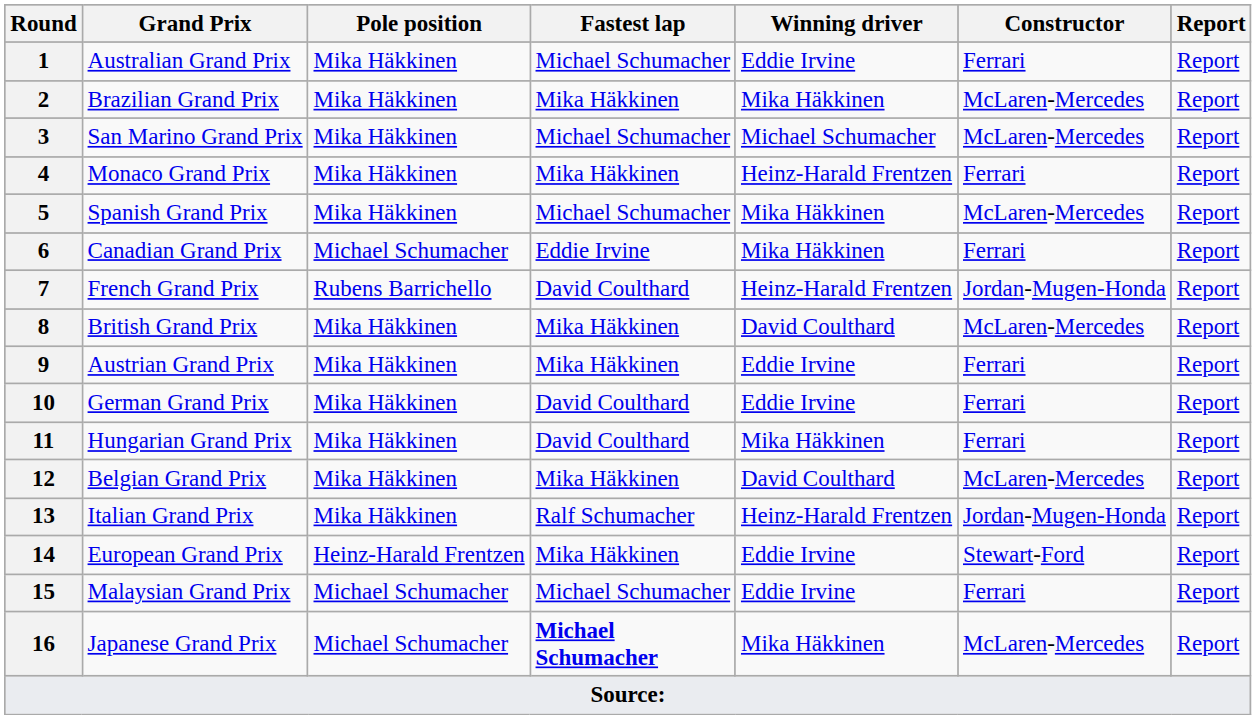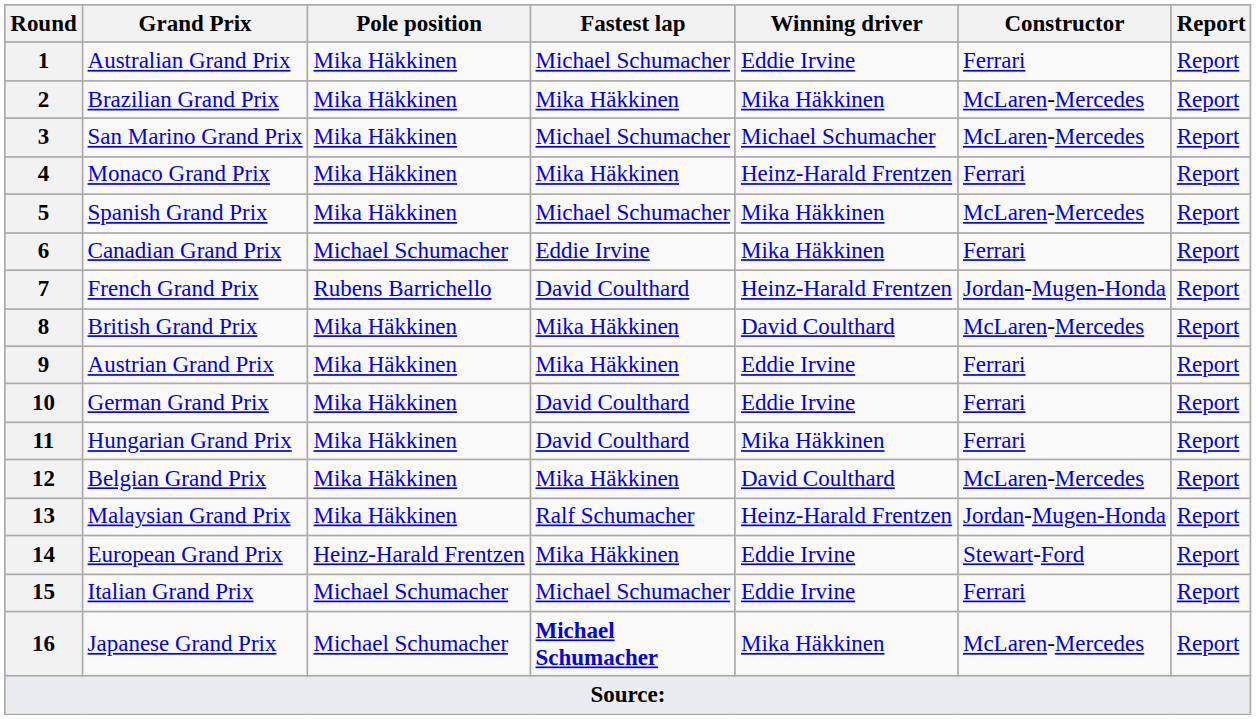 <table class="wikitable sortable" style="font-size: 85%">
 <tr>
 <th>Round</th>
 <th>Grand Prix</th>
 <th>Pole position</th>
 <th>Fastest lap</th>
 <th>Winning driver</th>
 <th>Constructor</th>
 <th>Report</th>
 </tr>
 <tr>
 <th>1</th>
 <td> <a href='#'>Australian Grand Prix</a></td>
 <td> <a href='#'>Mika Häkkinen</a></td>
 <td nowrap> <a href='#'>Michael Schumacher</a></td>
 <td> <a href='#'>Eddie Irvine</a></td>
 <td> <a href='#'>Ferrari</a></td>
 <td><a href='#'>Report</a></td>
 </tr>
 <tr>
 <th>2</th>
 <td> <a href='#'>Brazilian Grand Prix</a></td>
 <td> <a href='#'>Mika Häkkinen</a></td>
 <td> <a href='#'>Mika Häkkinen</a></td>
 <td> <a href='#'>Mika Häkkinen</a></td>
 <td> <a href='#'>McLaren</a>-<a href='#'>Mercedes</a></td>
 <td><a href='#'>Report</a></td>
 </tr>
 <tr>
 <th>3</th>
 <td nowrap> <a href='#'>San Marino Grand Prix</a></td>
 <td> <a href='#'>Mika Häkkinen</a></td>
 <td> <a href='#'>Michael Schumacher</a></td>
 <td> <a href='#'>Michael Schumacher</a></td>
 <td> <a href='#'>McLaren</a>-<a href='#'>Mercedes</a></td>
 <td><a href='#'>Report</a></td>
 </tr>
 <tr>
 <th>4</th>
 <td> <a href='#'>Monaco Grand Prix</a></td>
 <td> <a href='#'>Mika Häkkinen</a></td>
 <td> <a href='#'>Mika Häkkinen</a></td>
 <td nowrap> <a href='#'>Heinz-Harald Frentzen</a></td>
 <td> <a href='#'>Ferrari</a></td>
 <td><a href='#'>Report</a></td>
 </tr>
 <tr>
 <th>5</th>
 <td> <a href='#'>Spanish Grand Prix</a></td>
 <td> <a href='#'>Mika Häkkinen</a></td>
 <td> <a href='#'>Michael Schumacher</a></td>
 <td> <a href='#'>Mika Häkkinen</a></td>
 <td> <a href='#'>McLaren</a>-<a href='#'>Mercedes</a></td>
 <td><a href='#'>Report</a></td>
 </tr>
 <tr>
 <th>6</th>
 <td> <a href='#'>Canadian Grand Prix</a></td>
 <td> <a href='#'>Michael Schumacher</a></td>
 <td> <a href='#'>Eddie Irvine</a></td>
 <td> <a href='#'>Mika Häkkinen</a></td>
 <td> <a href='#'>Ferrari</a></td>
 <td><a href='#'>Report</a></td>
 </tr>
 <tr>
 <th>7</th>
 <td> <a href='#'>French Grand Prix</a></td>
 <td> <a href='#'>Rubens Barrichello</a></td>
 <td> <a href='#'>David Coulthard</a></td>
 <td nowrap> <a href='#'>Heinz-Harald Frentzen</a></td>
 <td nowrap> <a href='#'>Jordan</a>-<a href='#'>Mugen-Honda</a></td>
 <td><a href='#'>Report</a></td>
 </tr>
 <tr>
 <th>8</th>
 <td> <a href='#'>British Grand Prix</a></td>
 <td> <a href='#'>Mika Häkkinen</a></td>
 <td> <a href='#'>Mika Häkkinen</a></td>
 <td> <a href='#'>David Coulthard</a></td>
 <td> <a href='#'>McLaren</a>-<a href='#'>Mercedes</a></td>
 <td><a href='#'>Report</a></td>
 </tr>
 <tr>
 <th>9</th>
 <td> <a href='#'>Austrian Grand Prix</a></td>
 <td> <a href='#'>Mika Häkkinen</a></td>
 <td> <a href='#'>Mika Häkkinen</a></td>
 <td> <a href='#'>Eddie Irvine</a></td>
 <td> <a href='#'>Ferrari</a></td>
 <td><a href='#'>Report</a></td>
 </tr>
 <tr>
 <th>10</th>
 <td> <a href='#'>German Grand Prix</a></td>
 <td> <a href='#'>Mika Häkkinen</a></td>
 <td> <a href='#'>David Coulthard</a></td>
 <td> <a href='#'>Eddie Irvine</a></td>
 <td> <a href='#'>Ferrari</a></td>
 <td><a href='#'>Report</a></td>
 </tr>
 <tr>
 <th>11</th>
 <td> <a href='#'>Hungarian Grand Prix</a></td>
 <td> <a href='#'>Mika Häkkinen</a></td>
 <td> <a href='#'>David Coulthard</a></td>
 <td> <a href='#'>Mika Häkkinen</a></td>
 <td> <a href='#'>Ferrari</a></td>
 <td><a href='#'>Report</a></td>
 </tr>
 <tr>
 <th>12</th>
 <td> <a href='#'>Belgian Grand Prix</a></td>
 <td> <a href='#'>Mika Häkkinen</a></td>
 <td> <a href='#'>Mika Häkkinen</a></td>
 <td> <a href='#'>David Coulthard</a></td>
 <td> <a href='#'>McLaren</a>-<a href='#'>Mercedes</a></td>
 <td><a href='#'>Report</a></td>
 </tr>
 <tr>
 <th>13</th>
-<td> <a href='#'>Italian Grand Prix</a></td>
+<td> <a href='#'>Malaysian Grand Prix</a></td>
 <td> <a href='#'>Mika Häkkinen</a></td>
 <td> <a href='#'>Ralf Schumacher</a></td>
 <td> <a href='#'>Heinz-Harald Frentzen</a></td>
 <td> <a href='#'>Jordan</a>-<a href='#'>Mugen-Honda</a></td>
 <td><a href='#'>Report</a></td>
 </tr>
 <tr>
 <th>14</th>
 <td> <a href='#'>European Grand Prix</a></td>
 <td nowrap> <a href='#'>Heinz-Harald Frentzen</a></td>
 <td> <a href='#'>Mika Häkkinen</a></td>
 <td> <a href='#'>Eddie Irvine</a></td>
 <td> <a href='#'>Stewart</a>-<a href='#'>Ford</a></td>
 <td><a href='#'>Report</a></td>
 </tr>
 <tr>
 <th>15</th>
-<td> <a href='#'>Malaysian Grand Prix</a></td>
+<td> <a href='#'>Italian Grand Prix</a></td>
 <td> <a href='#'>Michael Schumacher</a></td>
 <td> <a href='#'>Michael Schumacher</a></td>
 <td> <a href='#'>Eddie Irvine</a></td>
 <td> <a href='#'>Ferrari</a></td>
 <td><a href='#'>Report</a></td>
 </tr>
 <tr>
 <th>16</th>
 <td> <a href='#'>Japanese Grand Prix</a></td>
 <td> <a href='#'>Michael Schumacher</a></td>
 <td><strong> <a href='#'>Michael Schumacher</a></strong></td>
 <td> <a href='#'>Mika Häkkinen</a></td>
 <td> <a href='#'>McLaren</a>-<a href='#'>Mercedes</a></td>
 <td><a href='#'>Report</a></td>
 </tr>
 <tr class="sortbottom">
 <td colspan="7" style="background-color:#EAECF0;text-align:center"><strong>Source:</strong></td>
 </tr>
 </table>
